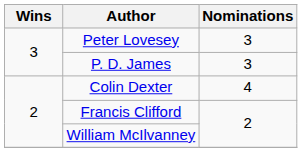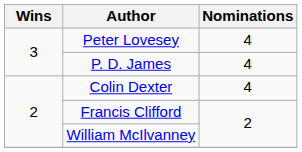 <table class="wikitable" style="text-align:center;">
 <tr>
 <th scope="col" width="55">Wins</th>
 <th scope="col">Author</th>
 <th scope="col" width="55">Nominations</th>
 </tr>
 <tr>
 <td rowspan=2>3</td>
 <td><a href='#'>Peter Lovesey</a></td>
-<td>3</td>
+<td>4</td>
 </tr>
 <tr>
 <td><a href='#'>P. D. James</a></td>
-<td>3</td>
+<td>4</td>
 </tr>
 <tr>
 <td rowspan=3>2</td>
 <td><a href='#'>Colin Dexter</a></td>
 <td>4</td>
 </tr>
 <tr>
 <td><a href='#'>Francis Clifford</a></td>
 <td rowspan=2>2</td>
 </tr>
 <tr>
 <td><a href='#'>William McIlvanney</a></td>
 </tr>
 <tr>
 </tr>
 </table>
